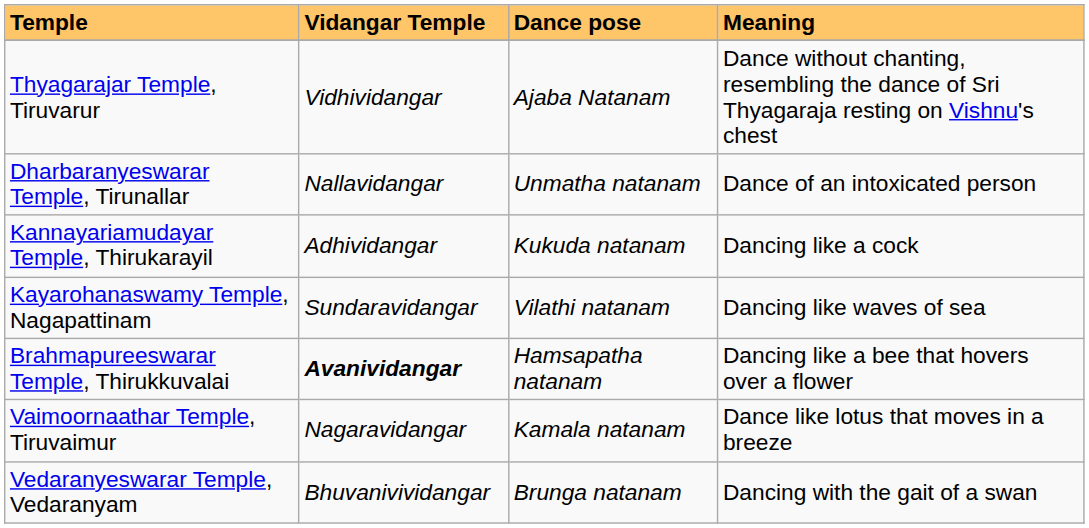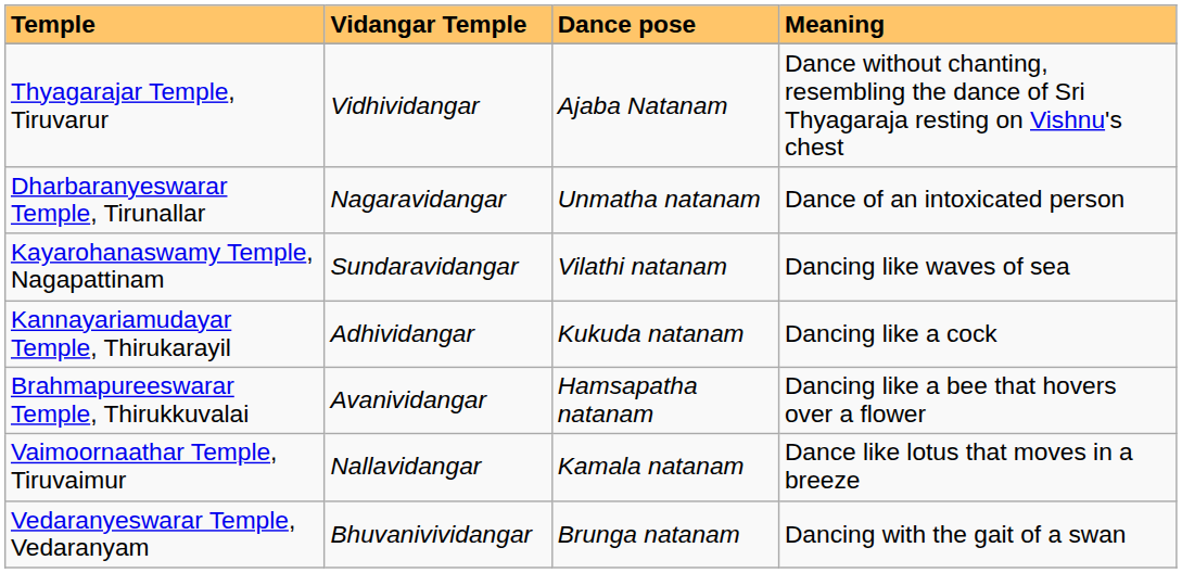 <table class="wikitable sortable">
 <tr style="background:#FFC569">
 <td width="200pt"><strong>Temple</strong></td>
 <td width="140pt"><strong>Vidangar Temple</strong></td>
 <td width="140pt"><strong>Dance pose</strong></td>
 <td width="250pt"><strong>Meaning</strong></td>
 </tr>
 <tr align ="center">
 </tr>
 <tr style="background:#ffe;">
 </tr>
 <tr>
 <td><a href='#'>Thyagarajar Temple</a>, Tiruvarur</td>
 <td><em>Vidhividangar</em></td>
 <td><em>Ajaba Natanam</em></td>
 <td>Dance without chanting, resembling the dance of Sri Thyagaraja resting on <a href='#'>Vishnu</a>'s chest</td>
 </tr>
 <tr>
 <td><a href='#'>Dharbaranyeswarar Temple</a>, Tirunallar</td>
-<td><em>Nallavidangar</em></td>
+<td><em>Nagaravidangar</em></td>
 <td><em>Unmatha natanam</em></td>
 <td>Dance of an intoxicated person</td>
+</tr>
+<tr>
+<td><a href='#'>Kayarohanaswamy Temple</a>, Nagapattinam</td>
+<td><em>Sundaravidangar</em></td>
+<td><em>Vilathi natanam</em></td>
+<td>Dancing like waves of sea</td>
 </tr>
 <tr>
 <td><a href='#'>Kannayariamudayar Temple</a>, Thirukarayil</td>
 <td><em>Adhividangar</em></td>
 <td><em>Kukuda natanam</em></td>
 <td>Dancing like a cock</td>
 </tr>
 <tr>
-<td><a href='#'>Kayarohanaswamy Temple</a>, Nagapattinam</td>
-<td><em>Sundaravidangar</em></td>
-<td><em>Vilathi natanam</em></td>
-<td>Dancing like waves of sea</td>
-</tr>
-<tr>
 <td><a href='#'>Brahmapureeswarar Temple</a>, Thirukkuvalai</td>
-<td><strong><em>Avanividangar</em></strong></td>
+<td><em>Avanividangar</em></td>
 <td><em>Hamsapatha natanam</em></td>
 <td>Dancing like a bee that hovers over a flower</td>
 </tr>
 <tr>
 <td><a href='#'>Vaimoornaathar Temple</a>, Tiruvaimur</td>
-<td><em>Nagaravidangar</em></td>
+<td><em>Nallavidangar</em></td>
 <td><em>Kamala natanam</em></td>
 <td>Dance like lotus that moves in a breeze</td>
 </tr>
 <tr>
 <td><a href='#'>Vedaranyeswarar Temple</a>, Vedaranyam</td>
 <td><em>Bhuvanivividangar</em></td>
 <td><em>Brunga natanam</em></td>
 <td>Dancing with the gait of a swan</td>
 </tr>
 </table>
